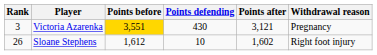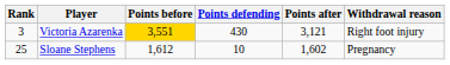 <table class="wikitable collapsible uncollapsed">
 <tr>
 <th>Rank</th>
 <th>Player</th>
 <th>Points before</th>
 <th><a href='#'>Points defending</a></th>
 <th>Points after</th>
 <th>Withdrawal reason</th>
 </tr>
 <tr>
 <td style="text-align:center;">3</td>
 <td> <a href='#'>Victoria Azarenka</a></td>
 <td style="background: gold; text-align:center;">3,551</td>
 <td style="text-align:center;">430</td>
 <td style="text-align:center;">3,121</td>
-<td>Pregnancy</td>
+<td>Right foot injury</td>
 </tr>
 <tr>
-<td style="text-align:center;">26</td>
+<td style="text-align:center;">25</td>
 <td> <a href='#'>Sloane Stephens</a></td>
 <td style="text-align:center;">1,612</td>
 <td style="text-align:center;">10</td>
 <td style="text-align:center;">1,602</td>
-<td>Right foot injury</td>
+<td>Pregnancy</td>
 </tr>
 </table>
